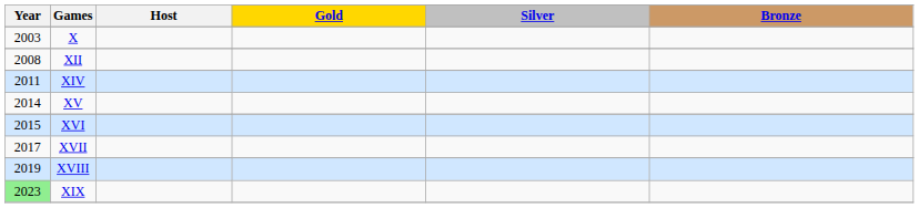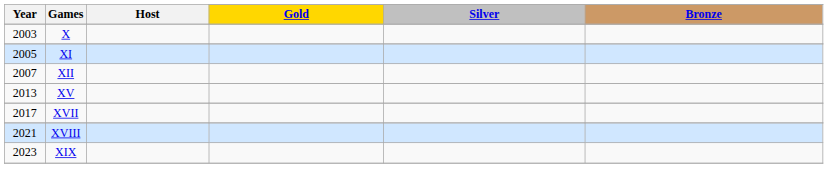 <table class="wikitable" style="text-align: center; font-size:95%;">
 <tr>
 <th rowspan="2" style="width:5%;">Year</th>
 <th rowspan="2" style="width:5%;">Games</th>
 <th rowspan="2" style="width:15%;">Host</th>
 </tr>
 <tr>
 <th style="background-color: gold"><a href='#'>Gold</a></th>
 <th style="background-color: silver"><a href='#'>Silver</a></th>
 <th style="background-color: #CC9966"><a href='#'>Bronze</a></th>
 </tr>
 <tr>
 </tr>
 <tr>
 <td>2003</td>
 <td align=center><a href='#'>X</a></td>
 <td align="left"></td>
 <td align="left"></td>
 <td align="left"></td>
 <td align="left"></td>
 </tr>
 <tr>
 </tr>
+<tr style="text-align:center; background:#d0e7ff;">
+<td>2005</td>
+<td align=center><a href='#'>XI</a></td>
+<td align="left"></td>
+<td align="left"></td>
+<td align="left"></td>
+<td align="left"></td>
+</tr>
 <tr>
-<td>2008</td>
+<td>2007</td>
 <td align=center><a href='#'>XII</a></td>
 <td align="left"></td>
 <td align="left"></td>
 <td align="left"></td>
 <td align="left"></td>
 </tr>
 <tr>
 </tr>
-<tr style="text-align:center; background:#d0e7ff;">
-<td>2011</td>
-<td align=center><a href='#'>XIV</a></td>
-<td align="left"></td>
-<td align="left"></td>
-<td align="left"></td>
-<td align="left"></td>
-</tr>
 <tr>
-<td>2014</td>
+<td>2013</td>
 <td align=center><a href='#'>XV</a></td>
 <td align="left"></td>
 <td align="left"></td>
 <td align="left"></td>
 <td align="left"></td>
 </tr>
 <tr>
-</tr>
-<tr style="text-align:center; background:#d0e7ff;">
-<td>2015</td>
-<td align=center><a href='#'>XVI</a></td>
-<td align="left"></td>
-<td align="left"></td>
-<td align="left"></td>
-<td align="left"></td>
 </tr>
 <tr>
 <td>2017</td>
 <td align=center><a href='#'>XVII</a></td>
 <td align="left"></td>
 <td align="left"></td>
 <td align="left"></td>
 <td align="left"></td>
 </tr>
 <tr>
 </tr>
 <tr style="text-align:center; background:#d0e7ff;">
-<td>2019</td>
+<td>2021</td>
 <td align=center><a href='#'>XVIII</a></td>
 <td align="left"></td>
 <td align="left"></td>
 <td align="left"></td>
 <td align="left"></td>
 </tr>
 <tr>
-<td style="background: lightgreen;">2023</td>
+<td>2023</td>
 <td align=center><a href='#'>XIX</a></td>
 <td align="left"></td>
 <td align="left"></td>
 <td align="left"></td>
 <td align="left"></td>
 </tr>
 <tr>
 </tr>
 </table>
